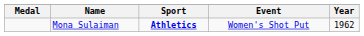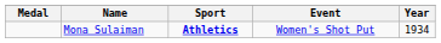 <table class="wikitable"  style="font-size:100%;  text-align:center;">
 <tr>
 </tr>
 <tr>
 <th width="65">Medal</th>
 <th width="130">Name</th>
 <th width="100">Sport</th>
 <th width="180">Event</th>
 <th width="40">Year</th>
 </tr>
 <tr>
 <td></td>
 <td align=left><a href='#'>Mona Sulaiman</a></td>
 <td><strong><a href='#'>Athletics</a></strong></td>
 <td><a href='#'>Women's Shot Put</a></td>
-<td>1962</td>
+<td>1934</td>
 </tr>
 </table>
